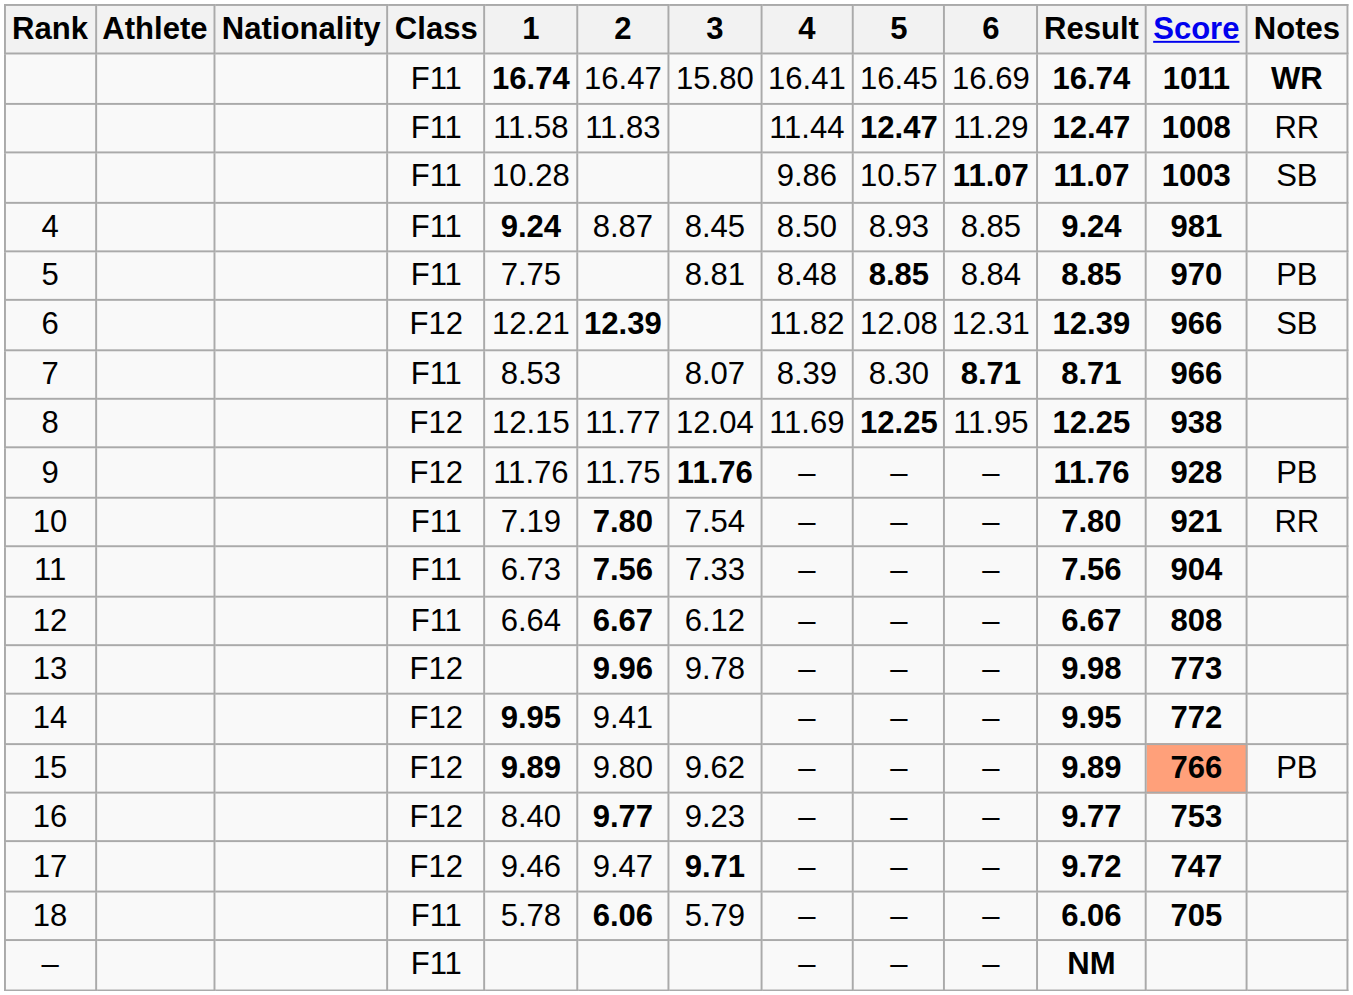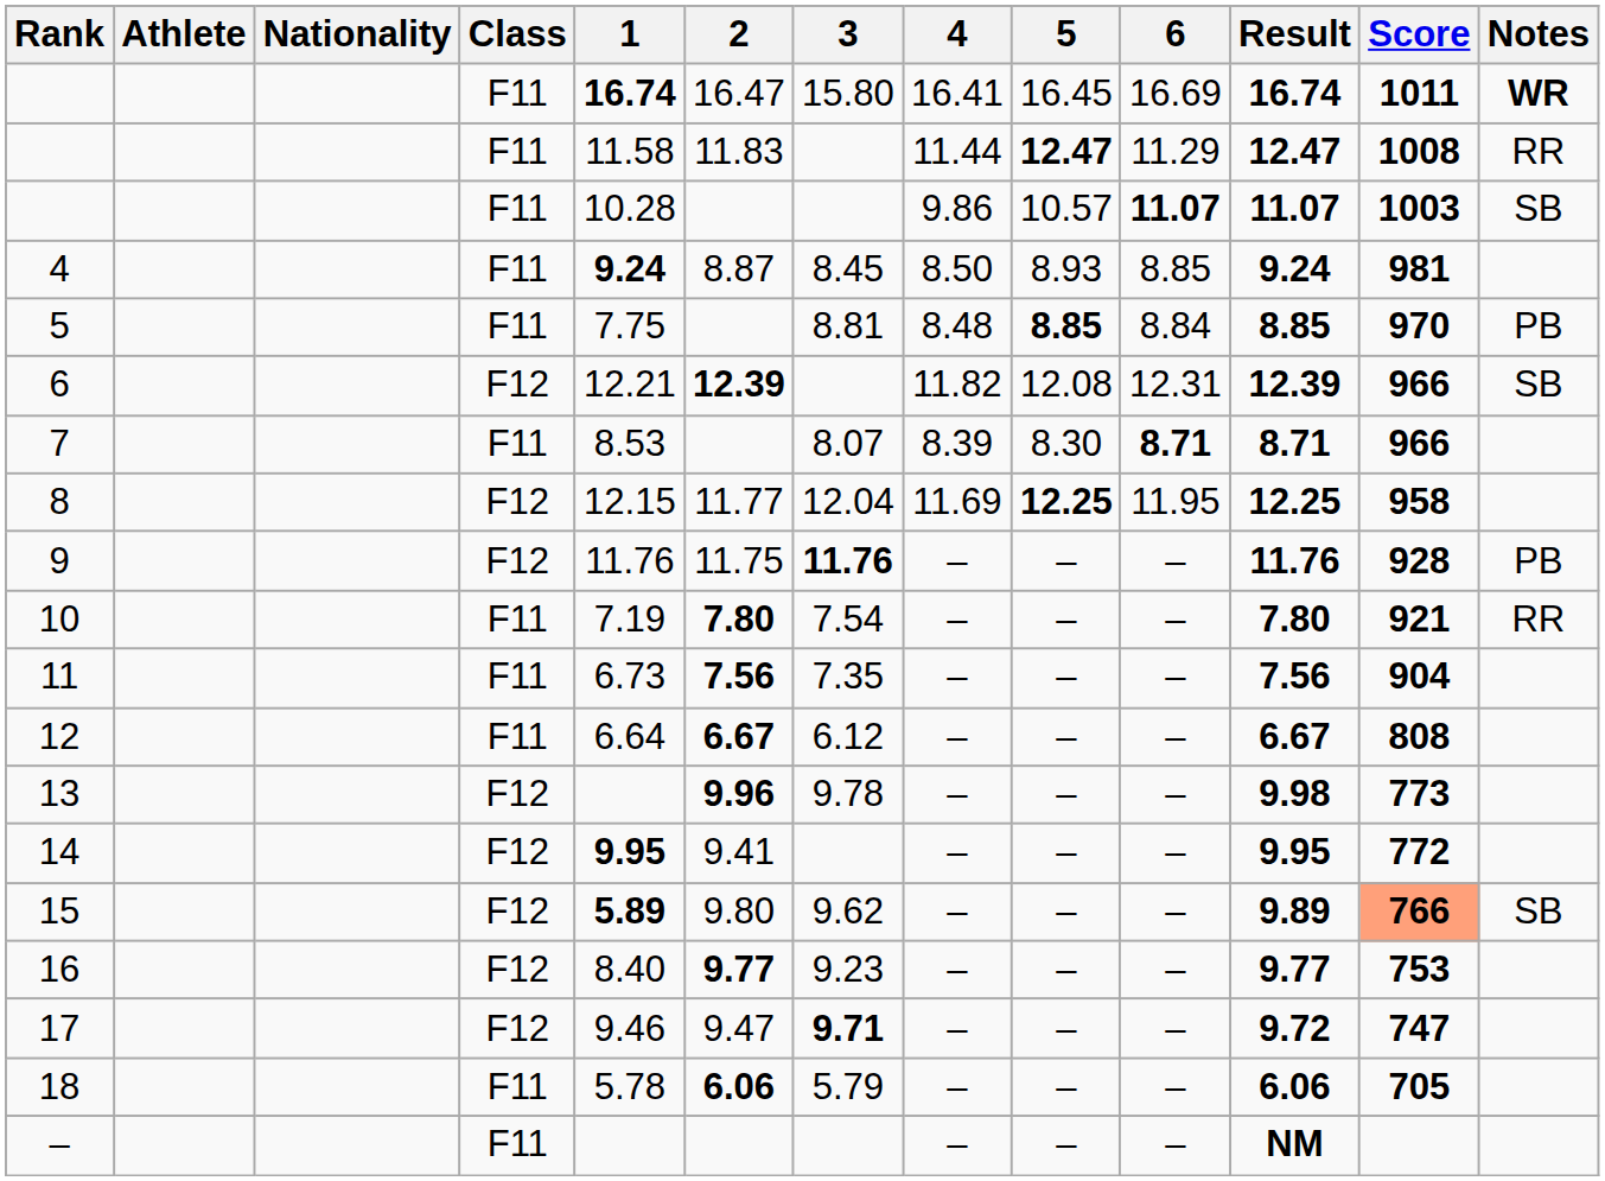 <table class="wikitable sortable" style="text-align:center">
 <tr>
 <th>Rank</th>
 <th>Athlete</th>
 <th>Nationality</th>
 <th>Class</th>
 <th width="25">1</th>
 <th width="25">2</th>
 <th width="25">3</th>
 <th width="25">4</th>
 <th width="25">5</th>
 <th width="25">6</th>
 <th>Result</th>
 <th><a href='#'>Score</a></th>
 <th>Notes</th>
 </tr>
 <tr>
 <td></td>
 <td align=left></td>
 <td align="left"></td>
 <td>F11</td>
 <td><strong>16.74</strong></td>
 <td>16.47</td>
 <td>15.80</td>
 <td>16.41</td>
 <td>16.45</td>
 <td>16.69</td>
 <td><strong>16.74</strong></td>
 <td><strong>1011</strong></td>
 <td><strong>WR</strong></td>
 </tr>
 <tr>
 <td></td>
 <td align=left></td>
 <td align="left"></td>
 <td>F11</td>
 <td>11.58</td>
 <td>11.83</td>
 <td></td>
 <td>11.44</td>
 <td><strong>12.47</strong></td>
 <td>11.29</td>
 <td><strong>12.47</strong></td>
 <td><strong>1008</strong></td>
 <td>RR</td>
 </tr>
 <tr>
 <td></td>
 <td align=left></td>
 <td align="left"></td>
 <td>F11</td>
 <td>10.28</td>
 <td></td>
 <td></td>
 <td>9.86</td>
 <td>10.57</td>
 <td><strong>11.07</strong></td>
 <td><strong>11.07</strong></td>
 <td><strong>1003</strong></td>
 <td>SB</td>
 </tr>
 <tr>
 <td>4</td>
 <td align=left></td>
 <td align="left"></td>
 <td>F11</td>
 <td><strong>9.24</strong></td>
 <td>8.87</td>
 <td>8.45</td>
 <td>8.50</td>
 <td>8.93</td>
 <td>8.85</td>
 <td><strong>9.24</strong></td>
 <td><strong>981</strong></td>
 <td></td>
 </tr>
 <tr>
 <td>5</td>
 <td align=left></td>
 <td align="left"></td>
 <td>F11</td>
 <td>7.75</td>
 <td></td>
 <td>8.81</td>
 <td>8.48</td>
 <td><strong>8.85</strong></td>
 <td>8.84</td>
 <td><strong>8.85</strong></td>
 <td><strong>970</strong></td>
 <td>PB</td>
 </tr>
 <tr>
 <td>6</td>
 <td align=left></td>
 <td align="left"></td>
 <td>F12</td>
 <td>12.21</td>
 <td><strong>12.39</strong></td>
 <td></td>
 <td>11.82</td>
 <td>12.08</td>
 <td>12.31</td>
 <td><strong>12.39</strong></td>
 <td><strong>966</strong></td>
 <td>SB</td>
 </tr>
 <tr>
 <td>7</td>
 <td align=left></td>
 <td align="left"></td>
 <td>F11</td>
 <td>8.53</td>
 <td></td>
 <td>8.07</td>
 <td>8.39</td>
 <td>8.30</td>
 <td><strong>8.71</strong></td>
 <td><strong>8.71</strong></td>
 <td><strong>966</strong></td>
 <td></td>
 </tr>
 <tr>
 <td>8</td>
 <td align=left></td>
 <td align="left"></td>
 <td>F12</td>
 <td>12.15</td>
 <td>11.77</td>
 <td>12.04</td>
 <td>11.69</td>
 <td><strong>12.25</strong></td>
 <td>11.95</td>
 <td><strong>12.25</strong></td>
-<td><strong>938</strong></td>
+<td><strong>958</strong></td>
 <td></td>
 </tr>
 <tr>
 <td>9</td>
 <td align=left></td>
 <td align="left"></td>
 <td>F12</td>
 <td>11.76</td>
 <td>11.75</td>
 <td><strong>11.76</strong></td>
 <td>–</td>
 <td>–</td>
 <td>–</td>
 <td><strong>11.76</strong></td>
 <td><strong>928</strong></td>
 <td>PB</td>
 </tr>
 <tr>
 <td>10</td>
 <td align=left></td>
 <td align="left"></td>
 <td>F11</td>
 <td>7.19</td>
 <td><strong>7.80</strong></td>
 <td>7.54</td>
 <td>–</td>
 <td>–</td>
 <td>–</td>
 <td><strong>7.80</strong></td>
 <td><strong>921</strong></td>
 <td>RR</td>
 </tr>
 <tr>
 <td>11</td>
 <td align=left></td>
 <td align="left"></td>
 <td>F11</td>
 <td>6.73</td>
 <td><strong>7.56</strong></td>
-<td>7.33</td>
+<td>7.35</td>
 <td>–</td>
 <td>–</td>
 <td>–</td>
 <td><strong>7.56</strong></td>
 <td><strong>904</strong></td>
 <td></td>
 </tr>
 <tr>
 <td>12</td>
 <td align=left></td>
 <td align="left"></td>
 <td>F11</td>
 <td>6.64</td>
 <td><strong>6.67</strong></td>
 <td>6.12</td>
 <td>–</td>
 <td>–</td>
 <td>–</td>
 <td><strong>6.67</strong></td>
 <td><strong>808</strong></td>
 <td></td>
 </tr>
 <tr>
 <td>13</td>
 <td align=left></td>
 <td align="left"></td>
 <td>F12</td>
 <td></td>
 <td><strong>9.96</strong></td>
 <td>9.78</td>
 <td>–</td>
 <td>–</td>
 <td>–</td>
 <td><strong>9.98</strong></td>
 <td><strong>773</strong></td>
 <td></td>
 </tr>
 <tr>
 <td>14</td>
 <td align=left></td>
 <td align="left"></td>
 <td>F12</td>
 <td><strong>9.95</strong></td>
 <td>9.41</td>
 <td></td>
 <td>–</td>
 <td>–</td>
 <td>–</td>
 <td><strong>9.95</strong></td>
 <td><strong>772</strong></td>
 <td></td>
 </tr>
 <tr>
 <td>15</td>
 <td align=left></td>
 <td align="left"></td>
 <td>F12</td>
-<td><strong>9.89</strong></td>
+<td><strong>5.89</strong></td>
 <td>9.80</td>
 <td>9.62</td>
 <td>–</td>
 <td>–</td>
 <td>–</td>
 <td><strong>9.89</strong></td>
 <td style="background: lightsalmon;"><strong>766</strong></td>
-<td>PB</td>
+<td>SB</td>
 </tr>
 <tr>
 <td>16</td>
 <td align=left></td>
 <td align="left"></td>
 <td>F12</td>
 <td>8.40</td>
 <td><strong>9.77</strong></td>
 <td>9.23</td>
 <td>–</td>
 <td>–</td>
 <td>–</td>
 <td><strong>9.77</strong></td>
 <td><strong>753</strong></td>
 <td></td>
 </tr>
 <tr>
 <td>17</td>
 <td align=left></td>
 <td align="left"></td>
 <td>F12</td>
 <td>9.46</td>
 <td>9.47</td>
 <td><strong>9.71</strong></td>
 <td>–</td>
 <td>–</td>
 <td>–</td>
 <td><strong>9.72</strong></td>
 <td><strong>747</strong></td>
 <td></td>
 </tr>
 <tr>
 <td>18</td>
 <td align=left></td>
 <td align="left"></td>
 <td>F11</td>
 <td>5.78</td>
 <td><strong>6.06</strong></td>
 <td>5.79</td>
 <td>–</td>
 <td>–</td>
 <td>–</td>
 <td><strong>6.06</strong></td>
 <td><strong>705</strong></td>
 <td></td>
 </tr>
 <tr>
 <td>–</td>
 <td align=left></td>
 <td align="left"></td>
 <td>F11</td>
 <td></td>
 <td></td>
 <td></td>
 <td>–</td>
 <td>–</td>
 <td>–</td>
 <td><strong>NM</strong></td>
 <td></td>
 <td></td>
 </tr>
 </table>
